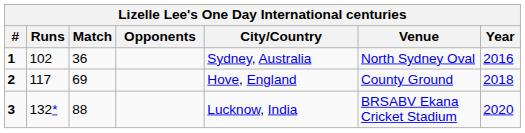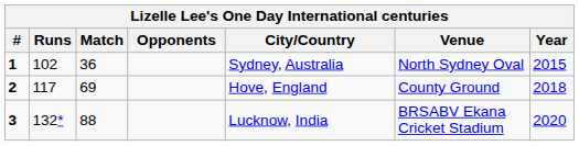 <table class="wikitable">
 <tr>
 <th colspan="7">Lizelle Lee's One Day International centuries</th>
 </tr>
 <tr>
 <th style="width:40px;">#</th>
 <th style="width:50px;">Runs</th>
 <th style="width:50px;">Match</th>
 <th style="width:125px;">Opponents</th>
 <th style="width:350px;">City/Country</th>
 <th style="width:300px;">Venue</th>
 <th style="width:50px;">Year</th>
 </tr>
 <tr>
 <td><strong>1</strong></td>
 <td>102</td>
 <td>36</td>
 <td></td>
 <td> <a href='#'>Sydney</a>, <a href='#'>Australia</a></td>
 <td><a href='#'>North Sydney Oval</a></td>
-<td><a href='#'>2016</a></td>
+<td><a href='#'>2015</a></td>
 </tr>
 <tr>
 <td><strong>2</strong></td>
 <td>117</td>
 <td>69</td>
 <td></td>
 <td> <a href='#'>Hove</a>, <a href='#'>England</a></td>
 <td><a href='#'>County Ground</a></td>
 <td><a href='#'>2018</a></td>
 </tr>
 <tr>
 <td><strong>3</strong></td>
 <td>132<a href='#'>*</a></td>
 <td>88</td>
 <td></td>
 <td> <a href='#'>Lucknow</a>, <a href='#'>India</a></td>
 <td><a href='#'>BRSABV Ekana Cricket Stadium</a></td>
 <td><a href='#'>2020</a></td>
 </tr>
 </table>
